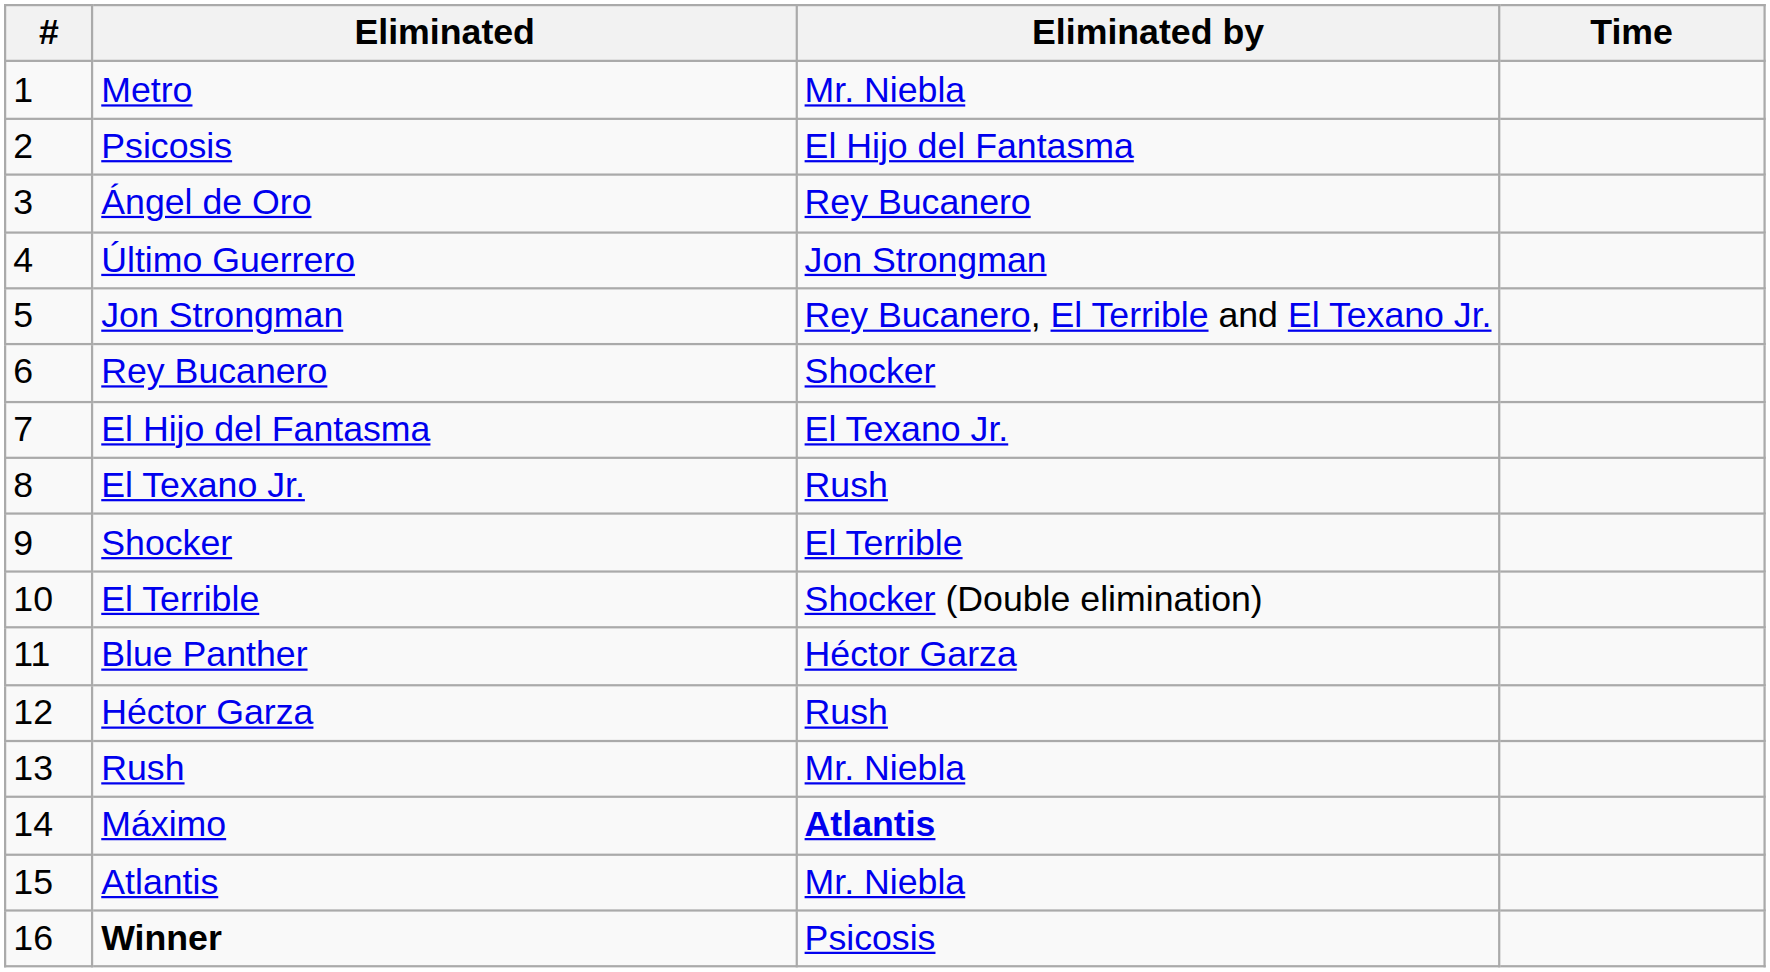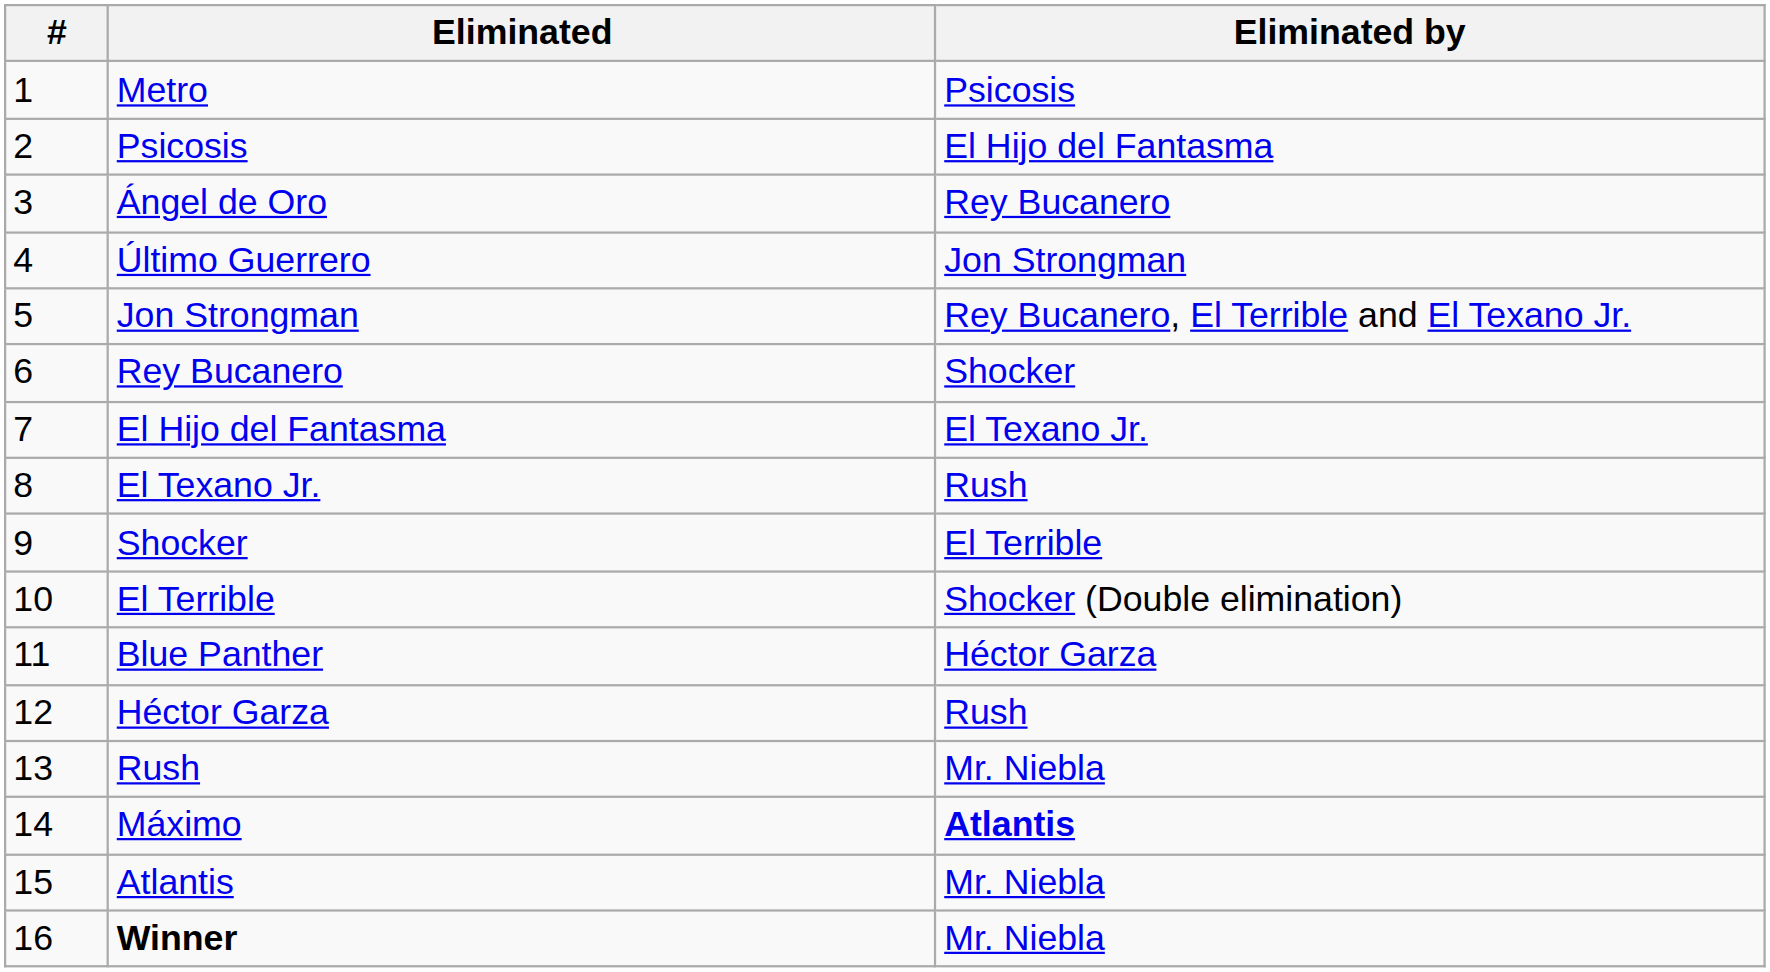 <table class="wikitable sortable">
 <tr>
 <th width=5%>#</th>
 <th width=40%>Eliminated</th>
 <th width=40%>Eliminated by</th>
-<th width=15%>Time</th>
 </tr>
 <tr>
 <td>1</td>
 <td><a href='#'>Metro</a></td>
-<td><a href='#'>Mr. Niebla</a></td>
-<td></td>
+<td><a href='#'>Psicosis</a></td>
 </tr>
 <tr>
 <td>2</td>
 <td><a href='#'>Psicosis</a></td>
 <td><a href='#'>El Hijo del Fantasma</a></td>
-<td></td>
 </tr>
 <tr>
 <td>3</td>
 <td><a href='#'>Ángel de Oro</a></td>
 <td><a href='#'>Rey Bucanero</a></td>
-<td></td>
 </tr>
 <tr>
 <td>4</td>
 <td><a href='#'>Último Guerrero</a></td>
 <td><a href='#'>Jon Strongman</a></td>
-<td></td>
 </tr>
 <tr>
 <td>5</td>
 <td><a href='#'>Jon Strongman</a></td>
 <td><a href='#'>Rey Bucanero</a>, <a href='#'>El Terrible</a> and <a href='#'>El Texano Jr.</a></td>
-<td></td>
 </tr>
 <tr>
 <td>6</td>
 <td><a href='#'>Rey Bucanero</a></td>
 <td><a href='#'>Shocker</a></td>
-<td></td>
 </tr>
 <tr>
 <td>7</td>
 <td><a href='#'>El Hijo del Fantasma</a></td>
 <td><a href='#'>El Texano Jr.</a></td>
-<td></td>
 </tr>
 <tr>
 <td>8</td>
 <td><a href='#'>El Texano Jr.</a></td>
 <td><a href='#'>Rush</a></td>
-<td></td>
 </tr>
 <tr>
 <td>9</td>
 <td><a href='#'>Shocker</a></td>
 <td><a href='#'>El Terrible</a></td>
-<td></td>
 </tr>
 <tr>
 <td>10</td>
 <td><a href='#'>El Terrible</a></td>
 <td><a href='#'>Shocker</a> (Double elimination)</td>
-<td></td>
 </tr>
 <tr>
 <td>11</td>
 <td><a href='#'>Blue Panther</a></td>
 <td><a href='#'>Héctor Garza</a></td>
-<td></td>
 </tr>
 <tr>
 <td>12</td>
 <td><a href='#'>Héctor Garza</a></td>
 <td><a href='#'>Rush</a></td>
-<td></td>
 </tr>
 <tr>
 <td>13</td>
 <td><a href='#'>Rush</a></td>
 <td><a href='#'>Mr. Niebla</a></td>
-<td></td>
 </tr>
 <tr>
 <td>14</td>
 <td><a href='#'>Máximo</a></td>
 <td><strong><a href='#'>Atlantis</a></strong></td>
-<td></td>
 </tr>
 <tr>
 <td>15</td>
 <td><a href='#'>Atlantis</a></td>
 <td><a href='#'>Mr. Niebla</a></td>
-<td></td>
 </tr>
 <tr>
 <td>16</td>
 <td><strong>Winner</strong></td>
-<td><a href='#'>Psicosis</a></td>
-<td></td>
+<td><a href='#'>Mr. Niebla</a></td>
 </tr>
 </table>
